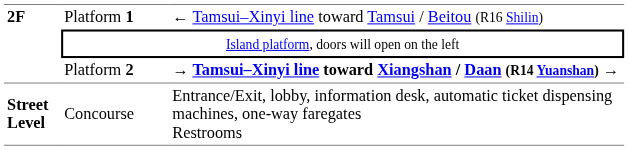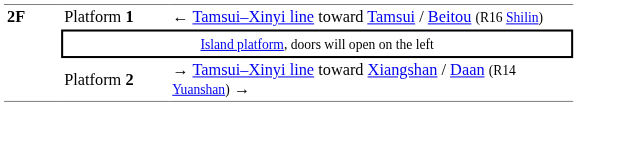 <table table border=0 cellspacing=0 cellpadding=3>
 <tr>
 <td style="border-top:solid 1px gray;border-bottom:solid 1px gray;" width=50 rowspan=3 valign=top><strong>2F</strong></td>
 <td style="border-top:solid 1px gray;" width=100>Platform <span><strong>1</strong></span></td>
 <td style="border-top:solid 1px gray;" width=390>←  <a href='#'>Tamsui–Xinyi line</a> toward <a href='#'>Tamsui</a> / <a href='#'>Beitou</a> <small> (R16 <a href='#'>Shilin</a>)</small></td>
 </tr>
 <tr>
 <td style="border-top:solid 2px black;border-right:solid 2px black;border-left:solid 2px black;border-bottom:solid 2px black;text-align:center;" colspan=2><small><a href='#'>Island platform</a>, doors will open on the left</small></td>
 </tr>
 <tr>
 <td style="border-bottom:solid 1px gray;">Platform <span><strong>2</strong></span></td>
-<td style="border-bottom:solid 1px gray;"><strong><span>→</span>  <a href='#'>Tamsui–Xinyi line</a> toward <a href='#'>Xiangshan</a> / <a href='#'>Daan</a> <small>(R14 <a href='#'>Yuanshan</a>)</small> →</strong></td>
-</tr>
-<tr>
-<td style="border-bottom:solid 1px gray;" width=50><strong>Street Level</strong></td>
-<td style="border-bottom:solid 1px gray;" width=100>Concourse</td>
-<td style="border-bottom:solid 1px gray;" width=440>Entrance/Exit, lobby, information desk, automatic ticket dispensing machines, one-way faregates<br>Restrooms</td>
+<td style="border-bottom:solid 1px gray;"><span>→</span>  <a href='#'>Tamsui–Xinyi line</a> toward <a href='#'>Xiangshan</a> / <a href='#'>Daan</a> <small>(R14 <a href='#'>Yuanshan</a>)</small> →</td>
 </tr>
 </table>
